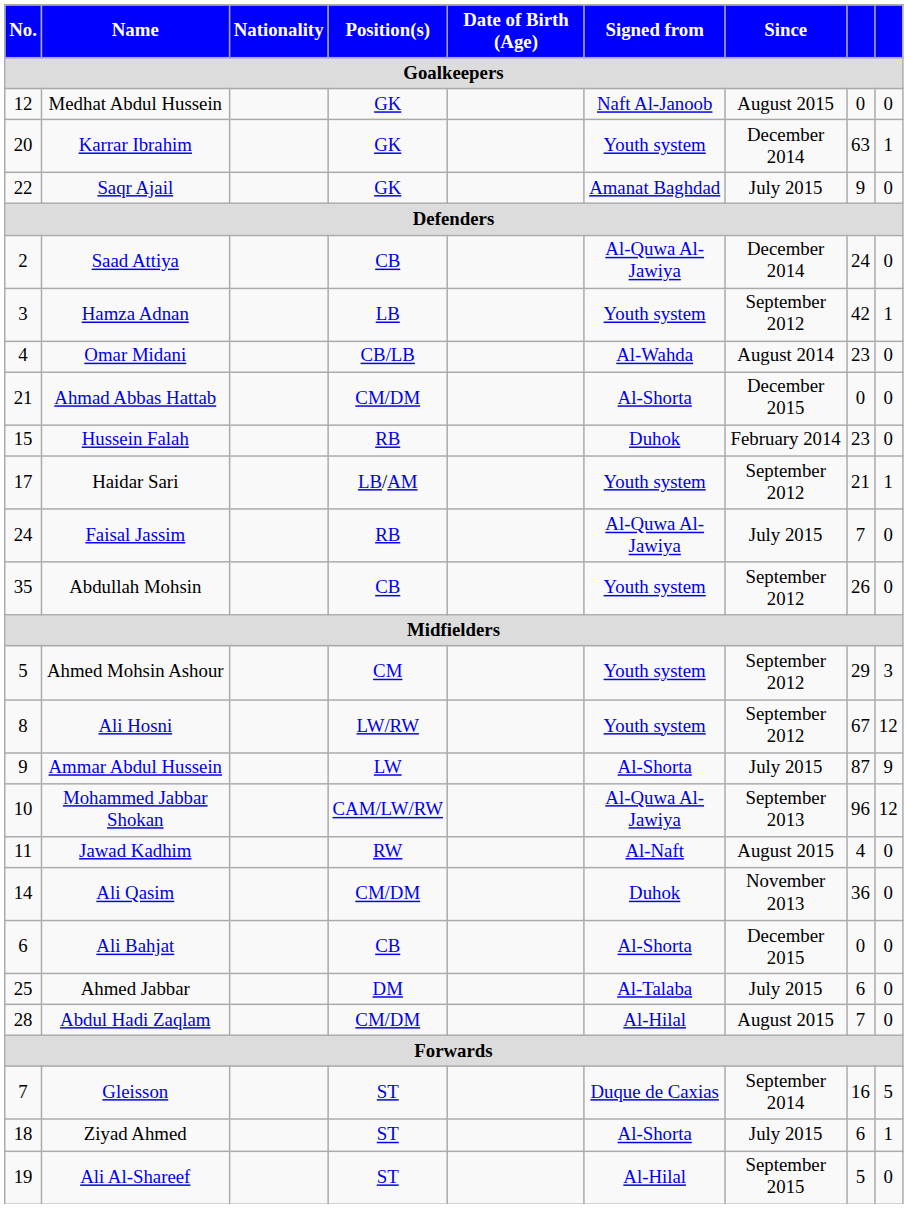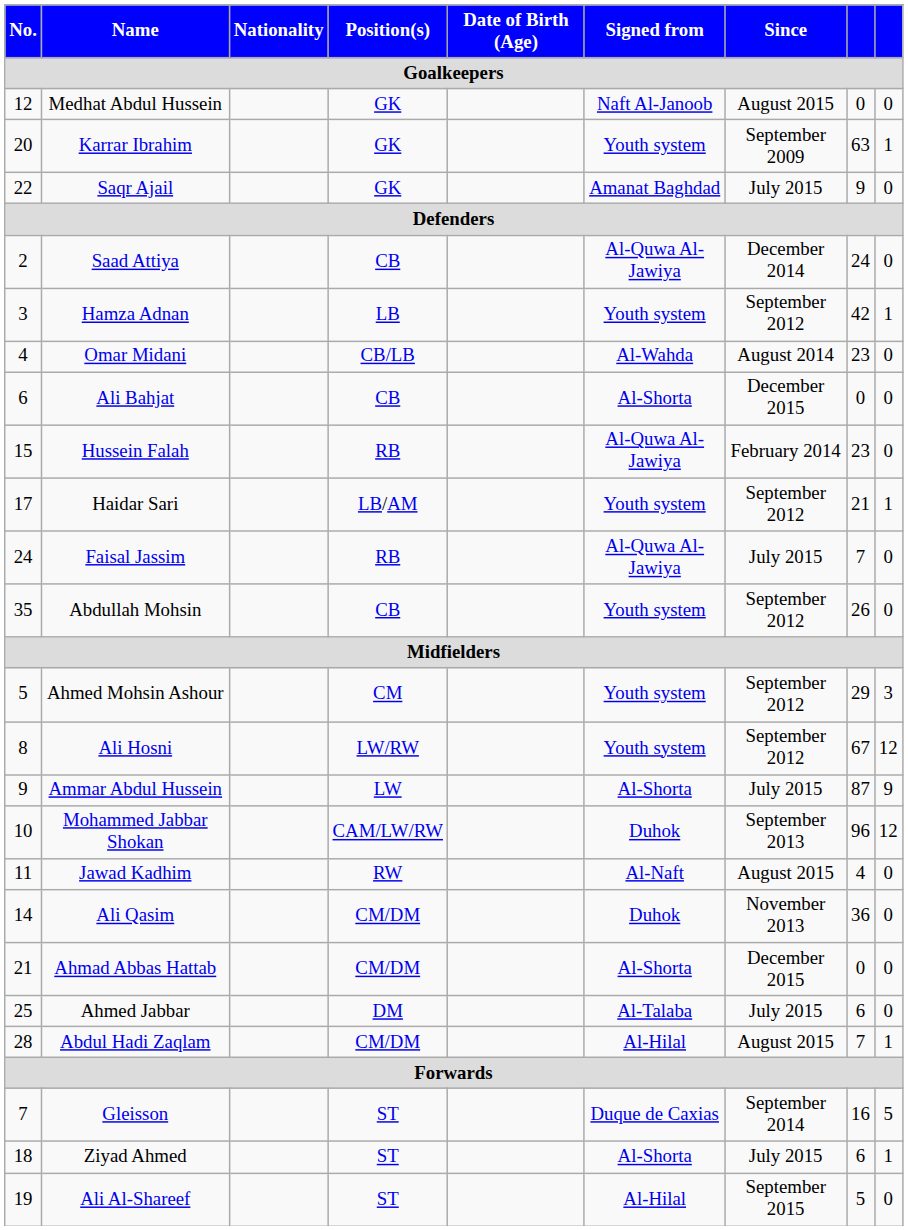 <table class="wikitable" style="text-align:center; font-size:80%; width:98%;">
 <tr>
 <th style="background:#0000FF; color:white; text-align:center;">No.</th>
 <th style="background:#0000FF; color:white; text-align:center;">Name</th>
 <th style="background:#0000FF; color:white; text-align:center;">Nationality</th>
 <th style="background:#0000FF; color:white; text-align:center;">Position(s)</th>
 <th style="background:#0000FF; color:white; text-align:center;">Date of Birth (Age)</th>
 <th style="background:#0000FF; color:white; text-align:center;">Signed from</th>
 <th style="background:#0000FF; color:white; text-align:center;">Since</th>
 <th style="background:#0000FF; color:white; text-align:center;"></th>
 <th style="background:#0000FF; color:white; text-align:center;"></th>
 </tr>
 <tr>
 <th colspan="9" style="background:#dcdcdc; text-align:center">Goalkeepers</th>
 </tr>
 <tr>
 <td>12</td>
 <td>Medhat Abdul Hussein</td>
 <td></td>
 <td><a href='#'>GK</a></td>
 <td></td>
 <td><a href='#'>Naft Al-Janoob</a></td>
 <td>August 2015</td>
 <td>0</td>
 <td>0</td>
 </tr>
 <tr>
 <td>20</td>
 <td><a href='#'>Karrar Ibrahim</a></td>
 <td></td>
 <td><a href='#'>GK</a></td>
 <td></td>
 <td><a href='#'>Youth system</a></td>
-<td>December 2014</td>
+<td>September 2009</td>
 <td>63</td>
 <td>1</td>
 </tr>
 <tr>
 <td>22</td>
 <td><a href='#'>Saqr Ajail</a></td>
 <td></td>
 <td><a href='#'>GK</a></td>
 <td></td>
 <td><a href='#'>Amanat Baghdad</a></td>
 <td>July 2015</td>
 <td>9</td>
 <td>0</td>
 </tr>
 <tr>
 <th colspan="9" style="background:#dcdcdc; text-align:center">Defenders</th>
 </tr>
 <tr>
 <td>2</td>
 <td><a href='#'>Saad Attiya</a></td>
 <td></td>
 <td><a href='#'>CB</a></td>
 <td></td>
 <td><a href='#'>Al-Quwa Al-Jawiya</a></td>
 <td>December 2014</td>
 <td>24</td>
 <td>0</td>
 </tr>
 <tr>
 <td>3</td>
 <td><a href='#'>Hamza Adnan</a></td>
 <td></td>
 <td><a href='#'>LB</a></td>
 <td></td>
 <td><a href='#'>Youth system</a></td>
 <td>September 2012</td>
 <td>42</td>
 <td>1</td>
 </tr>
 <tr>
 <td>4</td>
 <td><a href='#'>Omar Midani</a></td>
 <td></td>
 <td><a href='#'>CB/LB</a></td>
 <td></td>
 <td><a href='#'>Al-Wahda</a></td>
 <td>August 2014</td>
 <td>23</td>
 <td>0</td>
 </tr>
 <tr>
-<td>21</td>
-<td><a href='#'>Ahmad Abbas Hattab</a></td>
+<td>6</td>
+<td><a href='#'>Ali Bahjat</a></td>
 <td></td>
-<td><a href='#'>CM/DM</a></td>
+<td><a href='#'>CB</a></td>
 <td></td>
 <td><a href='#'>Al-Shorta</a></td>
 <td>December 2015</td>
 <td>0</td>
 <td>0</td>
 </tr>
 <tr>
 <td>15</td>
 <td><a href='#'>Hussein Falah</a></td>
 <td></td>
 <td><a href='#'>RB</a></td>
 <td></td>
-<td><a href='#'>Duhok</a></td>
+<td><a href='#'>Al-Quwa Al-Jawiya</a></td>
 <td>February 2014</td>
 <td>23</td>
 <td>0</td>
 </tr>
 <tr>
 <td>17</td>
 <td>Haidar Sari</td>
 <td></td>
 <td><a href='#'>LB</a>/<a href='#'>AM</a></td>
 <td></td>
 <td><a href='#'>Youth system</a></td>
 <td>September 2012</td>
 <td>21</td>
 <td>1</td>
 </tr>
 <tr>
 <td>24</td>
 <td><a href='#'>Faisal Jassim</a></td>
 <td></td>
 <td><a href='#'>RB</a></td>
 <td></td>
 <td><a href='#'>Al-Quwa Al-Jawiya</a></td>
 <td>July 2015</td>
 <td>7</td>
 <td>0</td>
 </tr>
 <tr>
 <td>35</td>
 <td>Abdullah Mohsin</td>
 <td></td>
 <td><a href='#'>CB</a></td>
 <td></td>
 <td><a href='#'>Youth system</a></td>
 <td>September 2012</td>
 <td>26</td>
 <td>0</td>
 </tr>
 <tr>
 <th colspan="9" style="background:#dcdcdc; text-align:center">Midfielders</th>
 </tr>
 <tr>
 <td>5</td>
 <td>Ahmed Mohsin Ashour</td>
 <td></td>
 <td><a href='#'>CM</a></td>
 <td></td>
 <td><a href='#'>Youth system</a></td>
 <td>September 2012</td>
 <td>29</td>
 <td>3</td>
 </tr>
 <tr>
 <td>8</td>
 <td><a href='#'>Ali Hosni</a></td>
 <td></td>
 <td><a href='#'>LW/RW</a></td>
 <td></td>
 <td><a href='#'>Youth system</a></td>
 <td>September 2012</td>
 <td>67</td>
 <td>12</td>
 </tr>
 <tr>
 <td>9</td>
 <td><a href='#'>Ammar Abdul Hussein</a></td>
 <td></td>
 <td><a href='#'>LW</a></td>
 <td></td>
 <td><a href='#'>Al-Shorta</a></td>
 <td>July 2015</td>
 <td>87</td>
 <td>9</td>
 </tr>
 <tr>
 <td>10</td>
 <td><a href='#'>Mohammed Jabbar Shokan</a></td>
 <td></td>
 <td><a href='#'>CAM/LW/RW</a></td>
 <td></td>
-<td><a href='#'>Al-Quwa Al-Jawiya</a></td>
+<td><a href='#'>Duhok</a></td>
 <td>September 2013</td>
 <td>96</td>
 <td>12</td>
 </tr>
 <tr>
 <td>11</td>
 <td><a href='#'>Jawad Kadhim</a></td>
 <td></td>
 <td><a href='#'>RW</a></td>
 <td></td>
 <td><a href='#'>Al-Naft</a></td>
 <td>August 2015</td>
 <td>4</td>
 <td>0</td>
 </tr>
 <tr>
 <td>14</td>
 <td><a href='#'>Ali Qasim</a></td>
 <td></td>
 <td><a href='#'>CM/DM</a></td>
 <td></td>
 <td><a href='#'>Duhok</a></td>
 <td>November 2013</td>
 <td>36</td>
 <td>0</td>
 </tr>
 <tr>
-<td>6</td>
-<td><a href='#'>Ali Bahjat</a></td>
+<td>21</td>
+<td><a href='#'>Ahmad Abbas Hattab</a></td>
 <td></td>
-<td><a href='#'>CB</a></td>
+<td><a href='#'>CM/DM</a></td>
 <td></td>
 <td><a href='#'>Al-Shorta</a></td>
 <td>December 2015</td>
 <td>0</td>
 <td>0</td>
 </tr>
 <tr>
 <td>25</td>
 <td>Ahmed Jabbar</td>
 <td></td>
 <td><a href='#'>DM</a></td>
 <td></td>
 <td><a href='#'>Al-Talaba</a></td>
 <td>July 2015</td>
 <td>6</td>
 <td>0</td>
 </tr>
 <tr>
 <td>28</td>
 <td><a href='#'>Abdul Hadi Zaqlam</a></td>
 <td></td>
 <td><a href='#'>CM/DM</a></td>
 <td></td>
 <td><a href='#'>Al-Hilal</a></td>
 <td>August 2015</td>
 <td>7</td>
-<td>0</td>
+<td>1</td>
 </tr>
 <tr>
 <th colspan="9" style="background:#dcdcdc; text-align:center">Forwards</th>
 </tr>
 <tr>
 <td>7</td>
 <td><a href='#'>Gleisson</a></td>
 <td></td>
 <td><a href='#'>ST</a></td>
 <td></td>
 <td><a href='#'>Duque de Caxias</a></td>
 <td>September 2014</td>
 <td>16</td>
 <td>5</td>
 </tr>
 <tr>
 <td>18</td>
 <td>Ziyad Ahmed</td>
 <td></td>
 <td><a href='#'>ST</a></td>
 <td></td>
 <td><a href='#'>Al-Shorta</a></td>
 <td>July 2015</td>
 <td>6</td>
 <td>1</td>
 </tr>
 <tr>
 <td>19</td>
 <td><a href='#'>Ali Al-Shareef</a></td>
 <td></td>
 <td><a href='#'>ST</a></td>
 <td></td>
 <td><a href='#'>Al-Hilal</a></td>
 <td>September 2015</td>
 <td>5</td>
 <td>0</td>
 </tr>
 </table>
